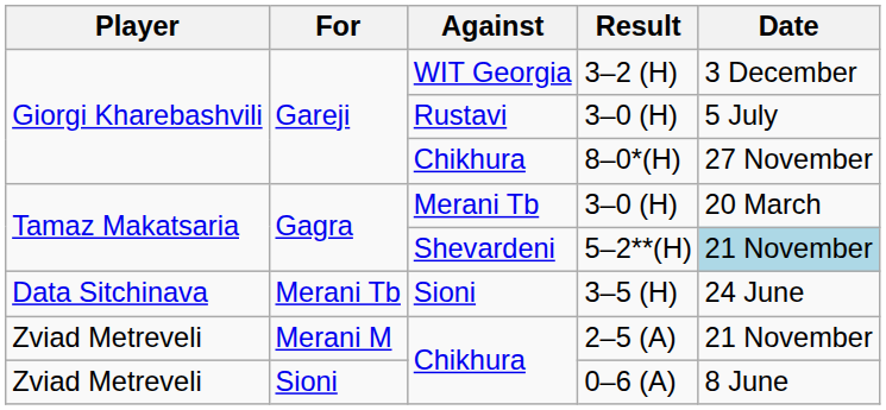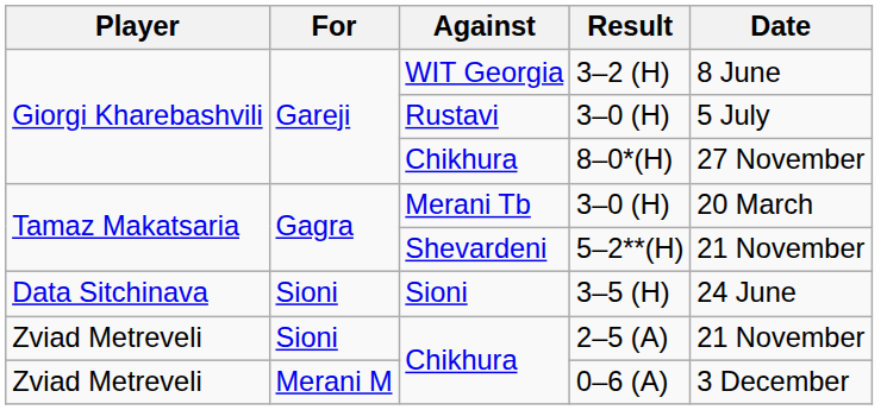 <table class="wikitable">
 <tr>
 <th>Player</th>
 <th>For</th>
 <th>Against</th>
 <th>Result</th>
 <th>Date</th>
 </tr>
 <tr>
 <td rowspan="3"> <a href='#'>Giorgi Kharebashvili</a></td>
 <td rowspan="3"><a href='#'>Gareji</a></td>
 <td><a href='#'>WIT Georgia</a></td>
 <td>3–2 (H)</td>
-<td>3 December</td>
+<td>8 June</td>
 </tr>
 <tr>
 <td><a href='#'>Rustavi</a></td>
 <td>3–0 (H)</td>
 <td>5 July</td>
 </tr>
 <tr>
 <td><a href='#'>Chikhura</a></td>
 <td>8–0*(H)</td>
 <td>27 November</td>
 </tr>
 <tr>
 <td rowspan="2"> <a href='#'>Tamaz Makatsaria</a></td>
 <td rowspan="2"><a href='#'>Gagra</a></td>
 <td><a href='#'>Merani Tb</a></td>
 <td>3–0 (H)</td>
 <td>20 March</td>
 </tr>
 <tr>
 <td><a href='#'>Shevardeni</a></td>
 <td>5–2**(H)</td>
-<td style="background: lightblue;">21 November</td>
+<td>21 November</td>
 </tr>
 <tr>
 <td> <a href='#'>Data Sitchinava</a></td>
-<td><a href='#'>Merani Tb</a></td>
+<td><a href='#'>Sioni</a></td>
 <td><a href='#'>Sioni</a></td>
 <td>3–5 (H)</td>
 <td>24 June</td>
 </tr>
 <tr>
 <td> Zviad Metreveli</td>
-<td><a href='#'>Merani M</a></td>
+<td><a href='#'>Sioni</a></td>
 <td rowspan="2"><a href='#'>Chikhura</a></td>
 <td>2–5 (A)</td>
 <td>21 November</td>
 </tr>
 <tr>
 <td> Zviad Metreveli</td>
-<td><a href='#'>Sioni</a></td>
+<td><a href='#'>Merani M</a></td>
 <td>0–6 (A)</td>
-<td>8 June</td>
+<td>3 December</td>
 </tr>
 </table>
